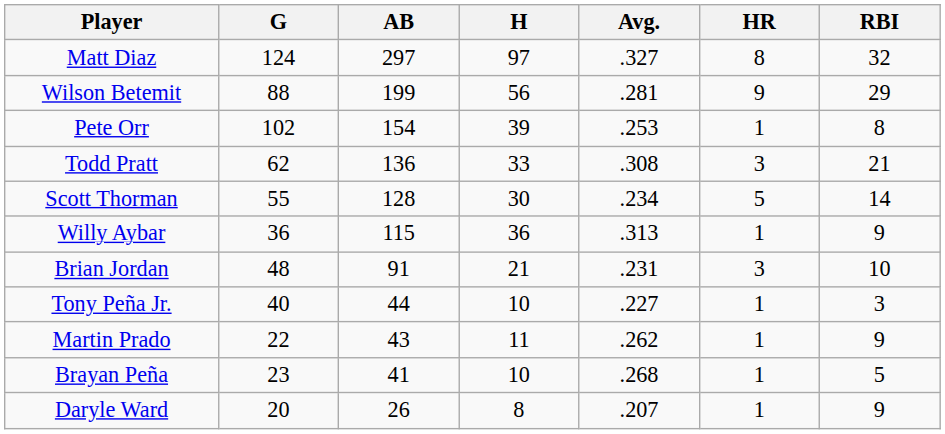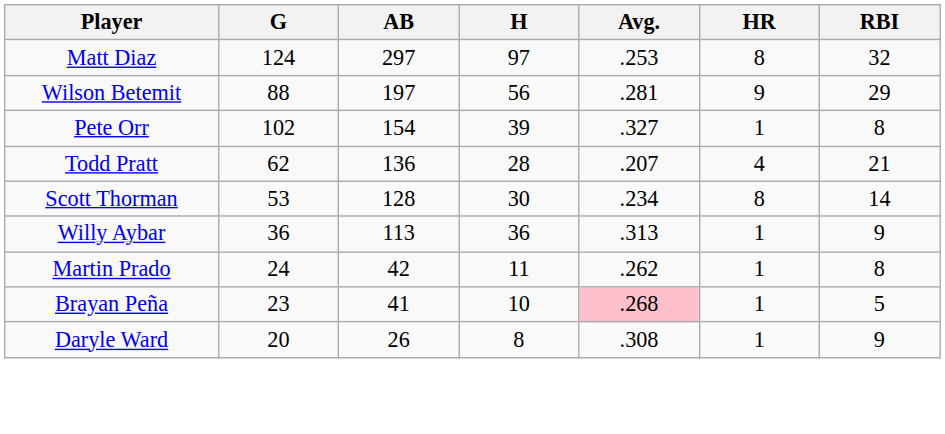 <table class="wikitable sortable">
 <tr>
 <th bgcolor="#DDDDFF" width="16%">Player</th>
 <th bgcolor="#DDDDFF" width="9%">G</th>
 <th bgcolor="#DDDDFF" width="9%">AB</th>
 <th bgcolor="#DDDDFF" width="9%">H</th>
 <th bgcolor="#DDDDFF" width="9%">Avg.</th>
 <th bgcolor="#DDDDFF" width="9%">HR</th>
 <th bgcolor="#DDDDFF" width="9%">RBI</th>
 </tr>
 <tr align=center>
 <td><a href='#'>Matt Diaz</a></td>
 <td>124</td>
 <td>297</td>
 <td>97</td>
-<td>.327</td>
+<td>.253</td>
 <td>8</td>
 <td>32</td>
 </tr>
 <tr align=center>
 <td><a href='#'>Wilson Betemit</a></td>
 <td>88</td>
-<td>199</td>
+<td>197</td>
 <td>56</td>
 <td>.281</td>
 <td>9</td>
 <td>29</td>
 </tr>
 <tr align=center>
 <td><a href='#'>Pete Orr</a></td>
 <td>102</td>
 <td>154</td>
 <td>39</td>
-<td>.253</td>
+<td>.327</td>
 <td>1</td>
 <td>8</td>
 </tr>
 <tr align=center>
 <td><a href='#'>Todd Pratt</a></td>
 <td>62</td>
 <td>136</td>
-<td>33</td>
-<td>.308</td>
-<td>3</td>
+<td>28</td>
+<td>.207</td>
+<td>4</td>
 <td>21</td>
 </tr>
 <tr align=center>
 <td><a href='#'>Scott Thorman</a></td>
-<td>55</td>
+<td>53</td>
 <td>128</td>
 <td>30</td>
 <td>.234</td>
-<td>5</td>
+<td>8</td>
 <td>14</td>
 </tr>
 <tr align=center>
 <td><a href='#'>Willy Aybar</a></td>
 <td>36</td>
-<td>115</td>
+<td>113</td>
 <td>36</td>
 <td>.313</td>
 <td>1</td>
 <td>9</td>
 </tr>
 <tr align=center>
-<td><a href='#'>Brian Jordan</a></td>
-<td>48</td>
-<td>91</td>
-<td>21</td>
-<td>.231</td>
-<td>3</td>
-<td>10</td>
-</tr>
-<tr align=center>
-<td><a href='#'>Tony Peña Jr.</a></td>
-<td>40</td>
-<td>44</td>
-<td>10</td>
-<td>.227</td>
-<td>1</td>
-<td>3</td>
-</tr>
-<tr align=center>
 <td><a href='#'>Martin Prado</a></td>
-<td>22</td>
-<td>43</td>
+<td>24</td>
+<td>42</td>
 <td>11</td>
 <td>.262</td>
 <td>1</td>
-<td>9</td>
+<td>8</td>
 </tr>
 <tr align=center>
 <td><a href='#'>Brayan Peña</a></td>
 <td>23</td>
 <td>41</td>
 <td>10</td>
-<td>.268</td>
+<td style="background: pink;">.268</td>
 <td>1</td>
 <td>5</td>
 </tr>
 <tr align=center>
 <td><a href='#'>Daryle Ward</a></td>
 <td>20</td>
 <td>26</td>
 <td>8</td>
-<td>.207</td>
+<td>.308</td>
 <td>1</td>
 <td>9</td>
 </tr>
 </table>
